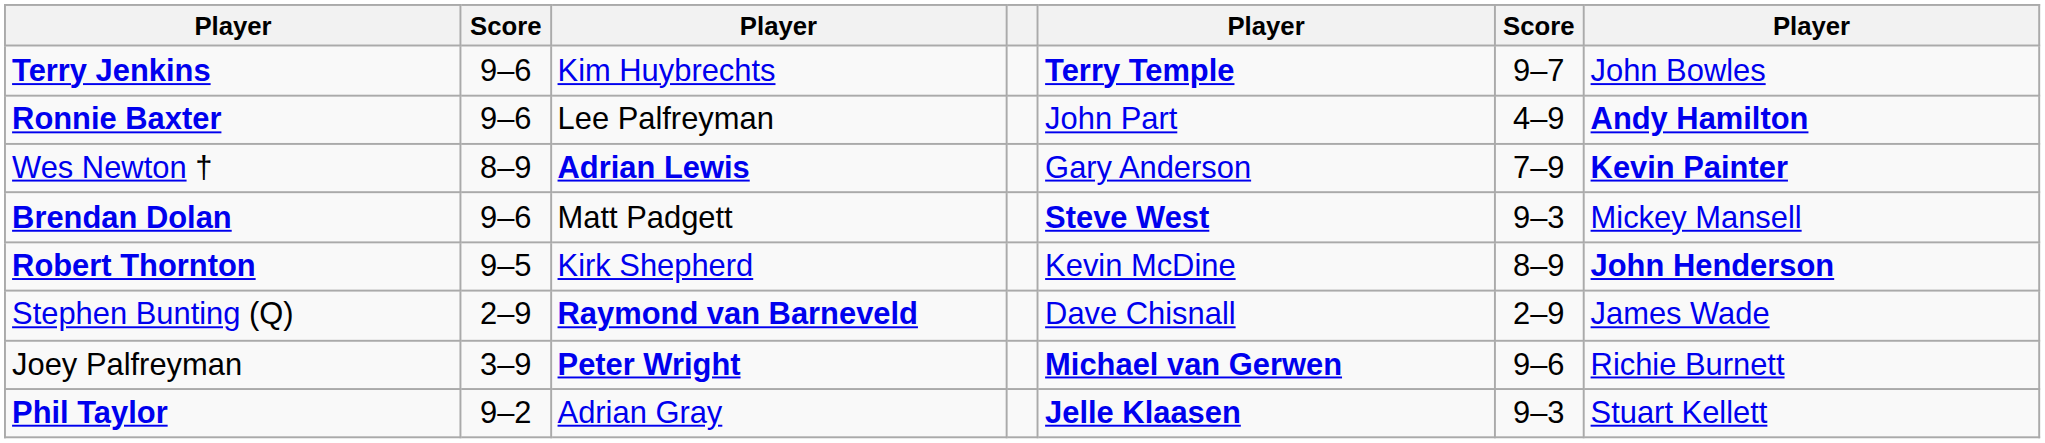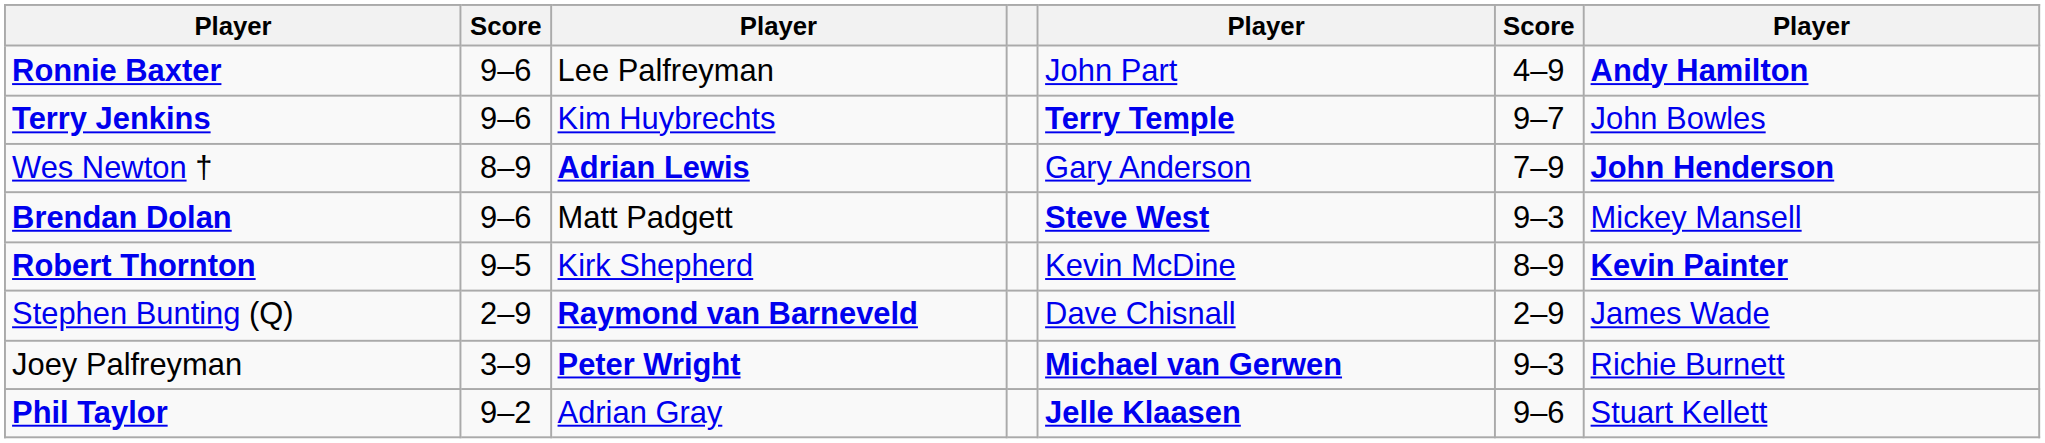 <table class="wikitable">
 <tr style="font-size:10pt;font-weight:bold">
 <th width=230>Player</th>
 <th width=40>Score</th>
 <th width=230>Player</th>
 <th width=10></th>
 <th width=230>Player</th>
 <th width=40>Score</th>
 <th width=230>Player</th>
 </tr>
 <tr>
+<td><strong> <a href='#'>Ronnie Baxter</a></strong></td>
+<td align=center>9–6</td>
+<td> Lee Palfreyman</td>
+<td></td>
+<td> <a href='#'>John Part</a></td>
+<td align=center>4–9</td>
+<td><strong> <a href='#'>Andy Hamilton</a></strong></td>
+</tr>
+<tr>
 <td><strong> <a href='#'>Terry Jenkins</a></strong></td>
 <td align=center>9–6</td>
 <td> <a href='#'>Kim Huybrechts</a></td>
 <td></td>
 <td><strong> <a href='#'>Terry Temple</a></strong></td>
 <td align=center>9–7</td>
 <td> <a href='#'>John Bowles</a></td>
 </tr>
 <tr>
-<td><strong> <a href='#'>Ronnie Baxter</a></strong></td>
-<td align=center>9–6</td>
-<td> Lee Palfreyman</td>
-<td></td>
-<td> <a href='#'>John Part</a></td>
-<td align=center>4–9</td>
-<td><strong> <a href='#'>Andy Hamilton</a></strong></td>
-</tr>
-<tr>
 <td> <a href='#'>Wes Newton</a> †</td>
 <td align=center>8–9</td>
 <td><strong> <a href='#'>Adrian Lewis</a></strong></td>
 <td></td>
 <td> <a href='#'>Gary Anderson</a></td>
 <td align=center>7–9</td>
-<td><strong> <a href='#'>Kevin Painter</a></strong></td>
+<td><strong> <a href='#'>John Henderson</a></strong></td>
 </tr>
 <tr>
 <td><strong> <a href='#'>Brendan Dolan</a></strong></td>
 <td align=center>9–6</td>
 <td> Matt Padgett</td>
 <td></td>
 <td><strong> <a href='#'>Steve West</a></strong></td>
 <td align=center>9–3</td>
 <td> <a href='#'>Mickey Mansell</a></td>
 </tr>
 <tr>
 <td><strong> <a href='#'>Robert Thornton</a></strong></td>
 <td align=center>9–5</td>
 <td> <a href='#'>Kirk Shepherd</a></td>
 <td></td>
 <td> <a href='#'>Kevin McDine</a></td>
 <td align=center>8–9</td>
-<td><strong> <a href='#'>John Henderson</a></strong></td>
+<td><strong> <a href='#'>Kevin Painter</a></strong></td>
 </tr>
 <tr>
 <td> <a href='#'>Stephen Bunting</a> (Q)</td>
 <td align=center>2–9</td>
 <td><strong> <a href='#'>Raymond van Barneveld</a></strong></td>
 <td></td>
 <td> <a href='#'>Dave Chisnall</a></td>
 <td align=center>2–9</td>
 <td> <a href='#'>James Wade</a></td>
 </tr>
 <tr>
 <td> Joey Palfreyman</td>
 <td align=center>3–9</td>
 <td><strong> <a href='#'>Peter Wright</a></strong></td>
 <td></td>
 <td><strong> <a href='#'>Michael van Gerwen</a></strong></td>
-<td align=center>9–6</td>
+<td align=center>9–3</td>
 <td> <a href='#'>Richie Burnett</a></td>
 </tr>
 <tr>
 <td><strong> <a href='#'>Phil Taylor</a></strong></td>
 <td align=center>9–2</td>
 <td> <a href='#'>Adrian Gray</a></td>
 <td></td>
 <td><strong> <a href='#'>Jelle Klaasen</a></strong></td>
-<td align=center>9–3</td>
+<td align=center>9–6</td>
 <td> <a href='#'>Stuart Kellett</a></td>
 </tr>
 </table>
